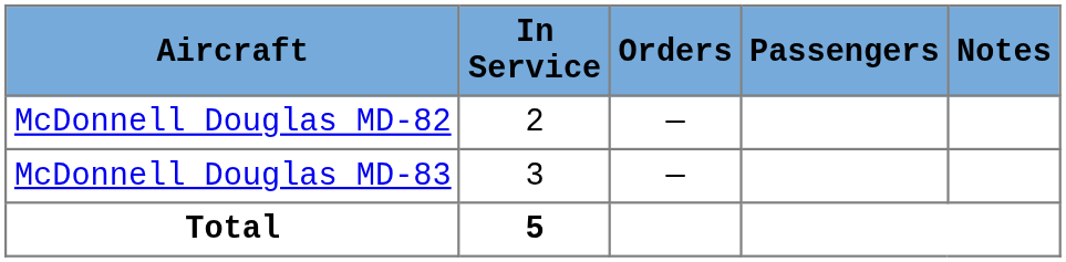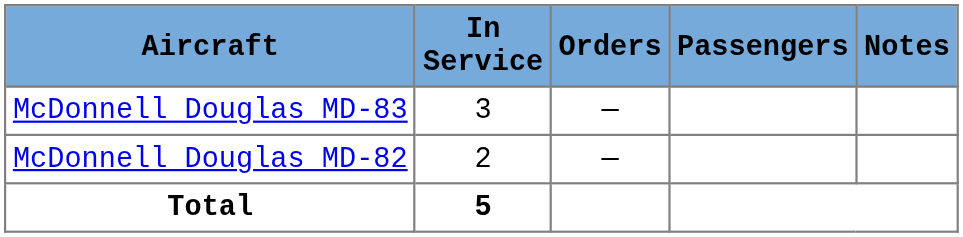 <table class="toccolours" border="1" cellpadding="3" style="margin:1em auto; border-collapse:collapse">
 <tr bgcolor=#75aadb>
 <th>Aircraft</th>
 <th>In<br>Service</th>
 <th>Orders</th>
 <th>Passengers</th>
 <th>Notes</th>
 </tr>
 <tr>
-<td><a href='#'>McDonnell Douglas MD-82</a></td>
-<td align="center">2</td>
+<td><a href='#'>McDonnell Douglas MD-83</a></td>
+<td align="center">3</td>
 <td align="center">—</td>
 <td align="center"></td>
 <td></td>
 </tr>
 <tr>
-<td><a href='#'>McDonnell Douglas MD-83</a></td>
-<td align="center">3</td>
+<td><a href='#'>McDonnell Douglas MD-82</a></td>
+<td align="center">2</td>
 <td align="center">—</td>
 <td align="center"></td>
 <td></td>
 </tr>
 <tr>
 <th>Total</th>
 <th>5</th>
 <th></th>
 <th colspan="2"></th>
 </tr>
 </table>
